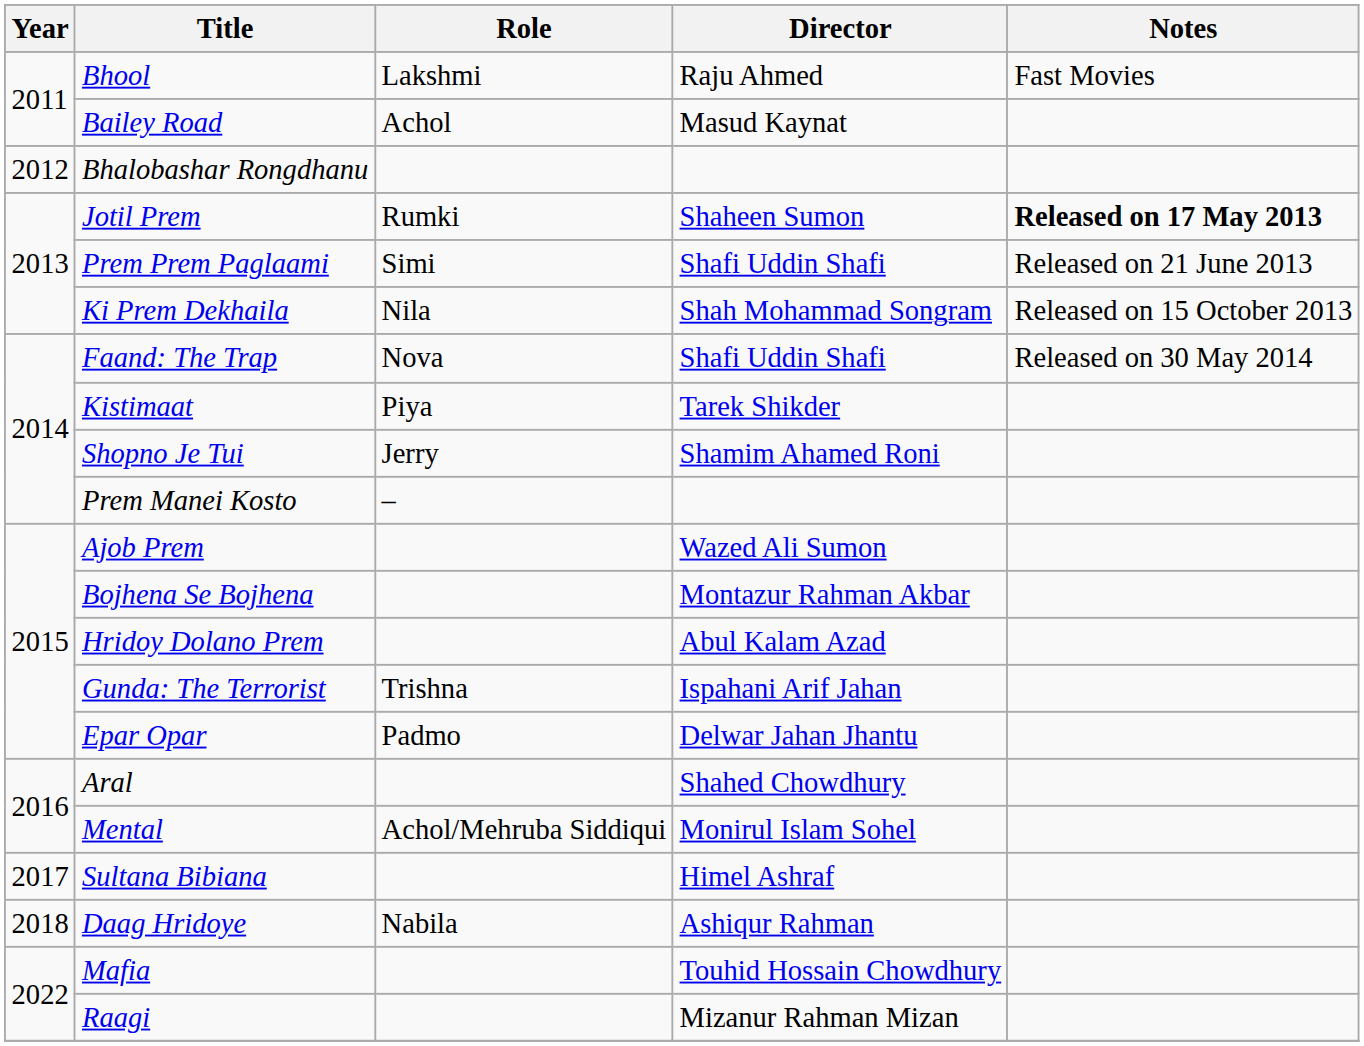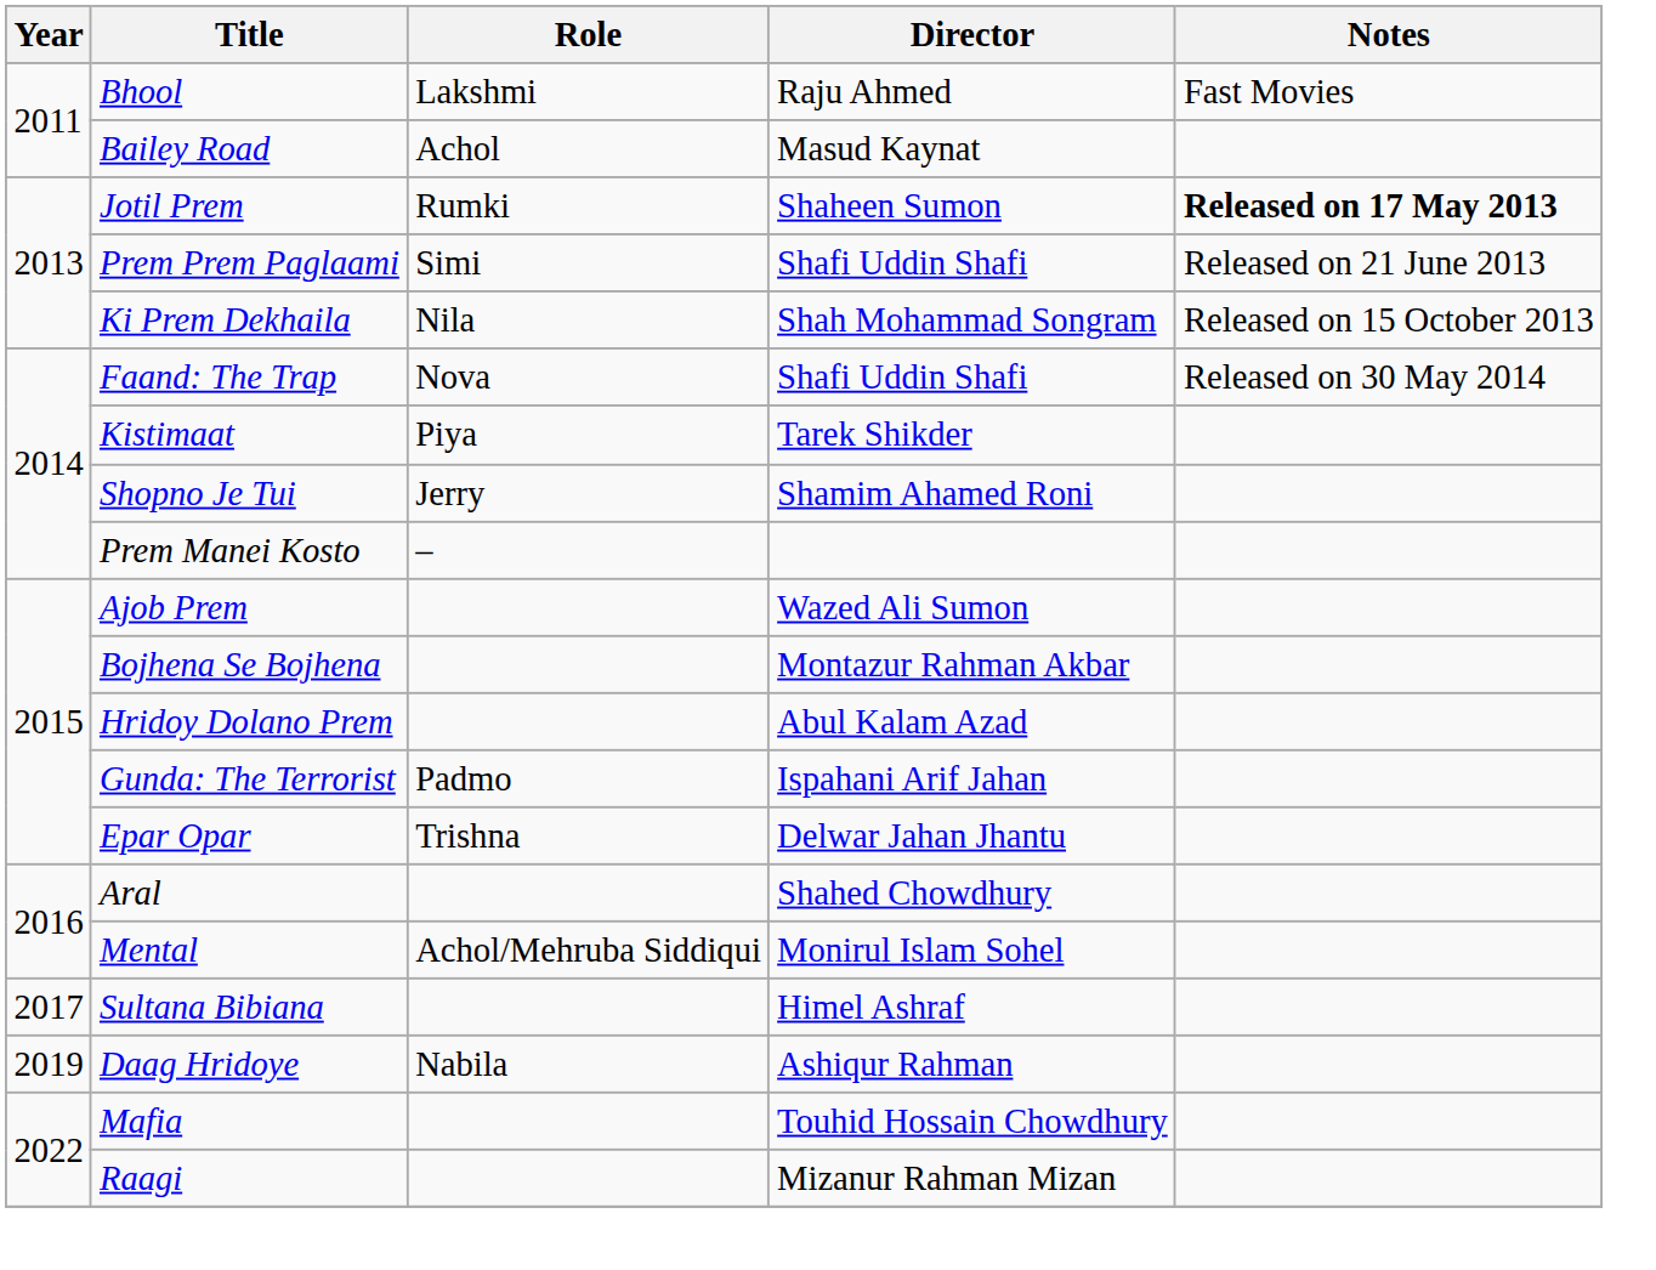 <table class="wikitable" style="font-size: 95%;">
 <tr>
 <th>Year</th>
 <th>Title</th>
 <th>Role</th>
 <th>Director</th>
 <th>Notes</th>
 </tr>
 <tr>
 <td rowspan="2">2011</td>
 <td><em><a href='#'>Bhool</a></em></td>
 <td>Lakshmi</td>
 <td>Raju Ahmed</td>
 <td>Fast Movies</td>
 </tr>
 <tr>
 <td><em><a href='#'>Bailey Road</a></em></td>
 <td>Achol</td>
 <td>Masud Kaynat</td>
-<td></td>
-</tr>
-<tr>
-<td rowspan="1">2012</td>
-<td><em>Bhalobashar Rongdhanu</em></td>
-<td></td>
-<td></td>
 <td></td>
 </tr>
 <tr>
 <td rowspan="3">2013</td>
 <td><em><a href='#'>Jotil Prem</a></em></td>
 <td>Rumki</td>
 <td><a href='#'>Shaheen Sumon</a></td>
 <td><strong>Released on 17 May 2013</strong></td>
 </tr>
 <tr>
 <td><em><a href='#'>Prem Prem Paglaami</a></em></td>
 <td>Simi</td>
 <td><a href='#'>Shafi Uddin Shafi</a></td>
 <td>Released on 21 June 2013</td>
 </tr>
 <tr>
 <td><em><a href='#'>Ki Prem Dekhaila</a></em></td>
 <td>Nila</td>
 <td><a href='#'>Shah Mohammad Songram</a></td>
 <td>Released on 15 October 2013</td>
 </tr>
 <tr>
 <td rowspan="4">2014</td>
 <td><em><a href='#'>Faand: The Trap</a></em></td>
 <td>Nova</td>
 <td><a href='#'>Shafi Uddin Shafi</a></td>
 <td>Released on 30 May 2014</td>
 </tr>
 <tr>
 <td><em><a href='#'>Kistimaat</a></em></td>
 <td>Piya</td>
 <td><a href='#'>Tarek Shikder</a></td>
 <td></td>
 </tr>
 <tr>
 <td><em><a href='#'>Shopno Je Tui</a></em></td>
 <td>Jerry</td>
 <td><a href='#'>Shamim Ahamed Roni</a></td>
 <td></td>
 </tr>
 <tr>
 <td><em>Prem Manei Kosto</em></td>
 <td>–</td>
 <td></td>
 <td></td>
 </tr>
 <tr>
 <td rowspan="5">2015</td>
 <td><em><a href='#'>Ajob Prem</a></em></td>
 <td></td>
 <td><a href='#'>Wazed Ali Sumon</a></td>
 <td></td>
 </tr>
 <tr>
 <td><em><a href='#'>Bojhena Se Bojhena</a></em></td>
 <td></td>
 <td><a href='#'>Montazur Rahman Akbar</a></td>
 <td></td>
 </tr>
 <tr>
 <td><em><a href='#'>Hridoy Dolano Prem</a></em></td>
 <td></td>
 <td><a href='#'>Abul Kalam Azad</a></td>
 <td></td>
 </tr>
 <tr>
 <td><em><a href='#'>Gunda: The Terrorist</a></em></td>
-<td>Trishna</td>
+<td>Padmo</td>
 <td><a href='#'>Ispahani Arif Jahan</a></td>
 <td></td>
 </tr>
 <tr>
 <td><em><a href='#'>Epar Opar</a></em></td>
-<td>Padmo</td>
+<td>Trishna</td>
 <td><a href='#'>Delwar Jahan Jhantu</a></td>
 <td></td>
 </tr>
 <tr>
 <td rowspan="2">2016</td>
 <td><em>Aral</em></td>
 <td></td>
 <td><a href='#'>Shahed Chowdhury</a></td>
 <td></td>
 </tr>
 <tr>
 <td><em><a href='#'>Mental</a></em></td>
 <td>Achol/Mehruba Siddiqui</td>
 <td><a href='#'>Monirul Islam Sohel</a></td>
 <td></td>
 </tr>
 <tr>
 <td rowspan="1">2017</td>
 <td><em><a href='#'>Sultana Bibiana</a></em></td>
 <td></td>
 <td><a href='#'>Himel Ashraf</a></td>
 <td></td>
 </tr>
 <tr>
-<td rowspan="1">2018</td>
+<td rowspan="1">2019</td>
 <td><em><a href='#'>Daag Hridoye</a></em></td>
 <td>Nabila</td>
 <td><a href='#'>Ashiqur Rahman</a></td>
 <td></td>
 </tr>
 <tr>
 <td rowspan="2">2022</td>
 <td><em><a href='#'>Mafia</a></em></td>
 <td></td>
 <td><a href='#'>Touhid Hossain Chowdhury</a></td>
 <td></td>
 </tr>
 <tr>
 <td><em><a href='#'>Raagi</a></em></td>
 <td></td>
 <td>Mizanur Rahman Mizan</td>
 <td></td>
 </tr>
 <tr>
 </tr>
 </table>
